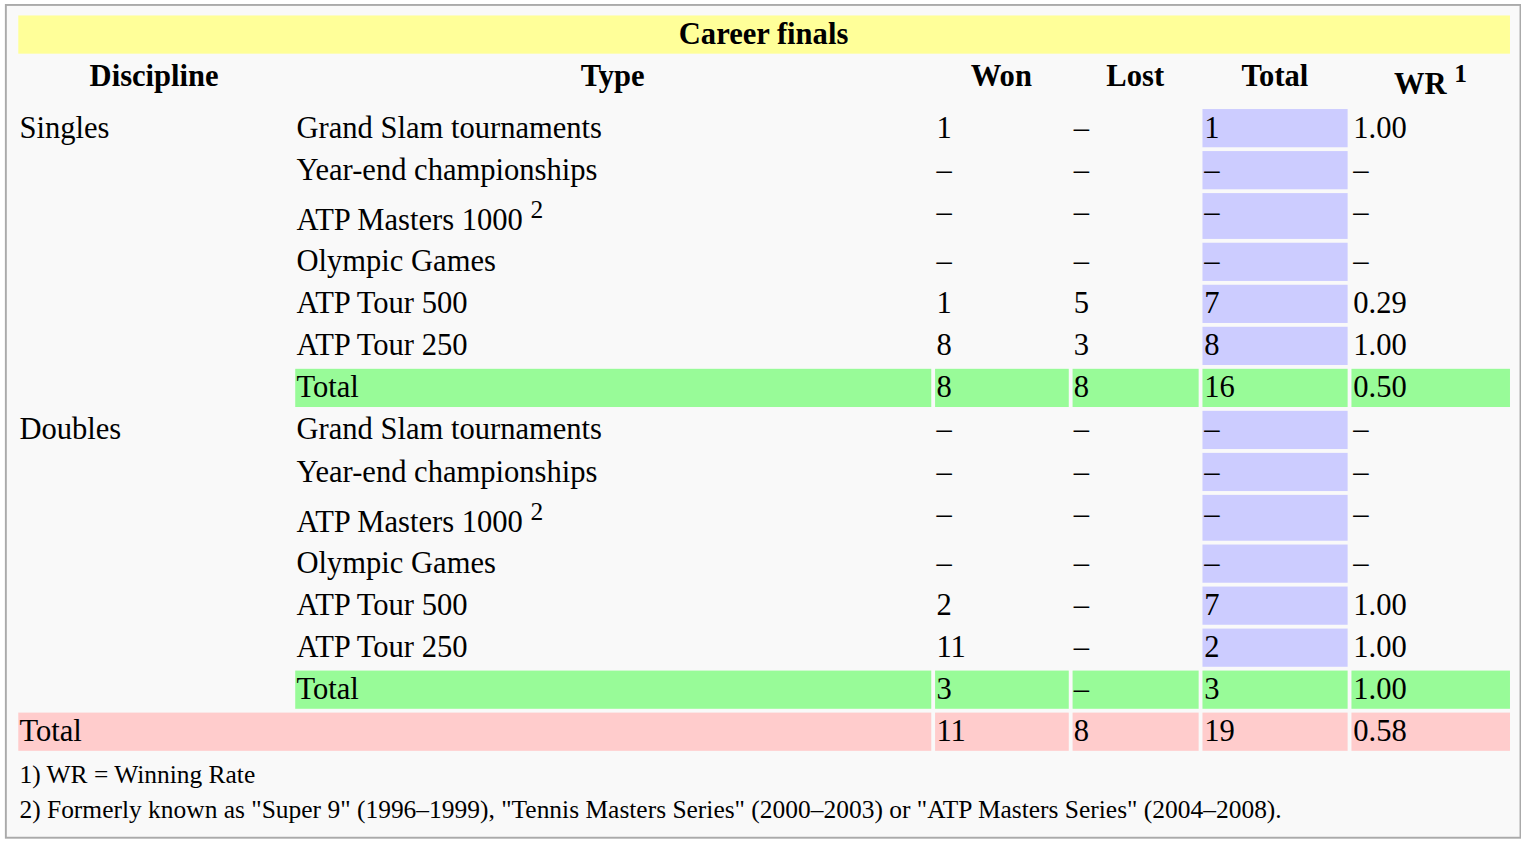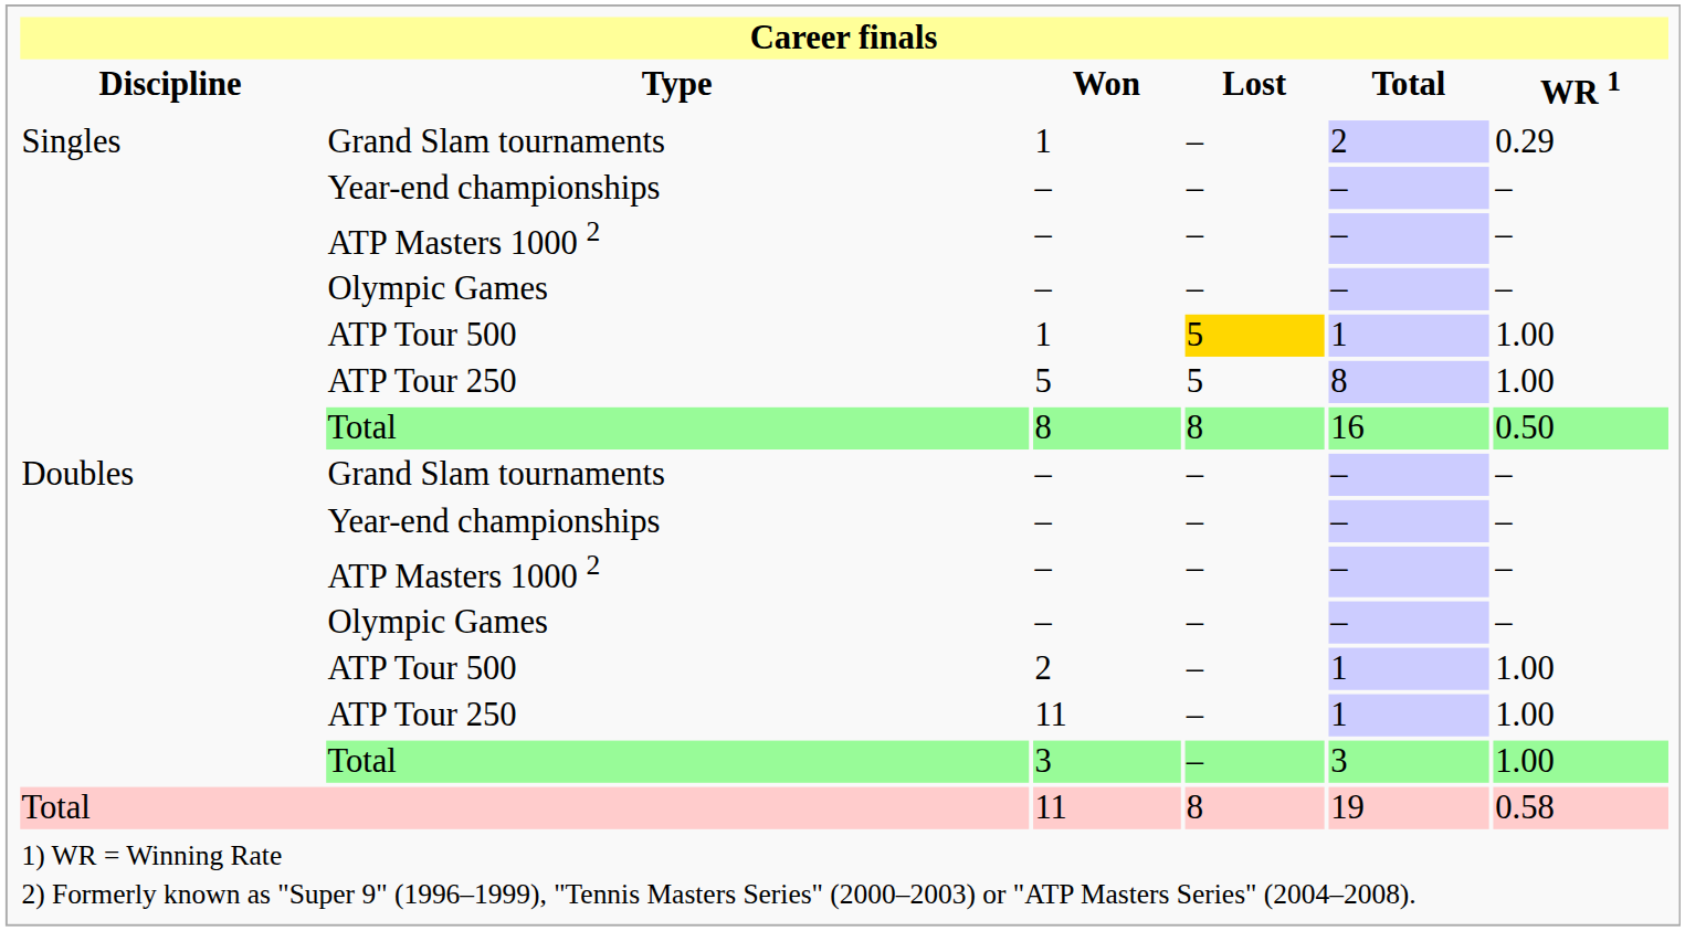 <table class="infobox vcard vevent" style="width:40%; width:40%">
 <tr bgcolor=FFFF99>
 <th colspan="6">Career finals</th>
 </tr>
 <tr>
 <th>Discipline</th>
 <th>Type</th>
 <th>Won</th>
 <th>Lost</th>
 <th>Total</th>
 <th>WR <sup>1</sup></th>
 </tr>
 <tr>
 <td rowspan="7">Singles</td>
 <td>Grand Slam tournaments</td>
 <td>1</td>
 <td>–</td>
-<td style="background:#ccf;">1</td>
-<td>1.00</td>
+<td style="background:#ccf;">2</td>
+<td>0.29</td>
 </tr>
 <tr>
 <td>Year-end championships</td>
 <td>–</td>
 <td>–</td>
 <td style="background:#ccf;">–</td>
 <td>–</td>
 </tr>
 <tr>
 <td>ATP Masters 1000 <sup>2</sup></td>
 <td>–</td>
 <td>–</td>
 <td style="background:#ccf;">–</td>
 <td>–</td>
 </tr>
 <tr>
 <td>Olympic Games</td>
 <td>–</td>
 <td>–</td>
 <td style="background:#ccf;">–</td>
 <td>–</td>
 </tr>
 <tr>
 <td>ATP Tour 500</td>
 <td>1</td>
-<td>5</td>
-<td style="background:#ccf;">7</td>
-<td>0.29</td>
+<td style="background: gold;">5</td>
+<td style="background:#ccf;">1</td>
+<td>1.00</td>
 </tr>
 <tr>
 <td>ATP Tour 250</td>
-<td>8</td>
-<td>3</td>
+<td>5</td>
+<td>5</td>
 <td style="background:#ccf;">8</td>
 <td>1.00</td>
 </tr>
 <tr bgcolor="98fb98">
 <td>Total</td>
 <td>8</td>
 <td>8</td>
 <td>16</td>
 <td>0.50</td>
 </tr>
 <tr>
 <td rowspan="7">Doubles</td>
 <td>Grand Slam tournaments</td>
 <td>–</td>
 <td>–</td>
 <td style="background:#ccf;">–</td>
 <td>–</td>
 </tr>
 <tr>
 <td>Year-end championships</td>
 <td>–</td>
 <td>–</td>
 <td style="background:#ccf;">–</td>
 <td>–</td>
 </tr>
 <tr>
 <td>ATP Masters 1000 <sup>2</sup></td>
 <td>–</td>
 <td>–</td>
 <td style="background:#ccf;">–</td>
 <td>–</td>
 </tr>
 <tr>
 <td>Olympic Games</td>
 <td>–</td>
 <td>–</td>
 <td style="background:#ccf;">–</td>
 <td>–</td>
 </tr>
 <tr>
 <td>ATP Tour 500</td>
 <td>2</td>
 <td>–</td>
-<td style="background:#ccf;">7</td>
+<td style="background:#ccf;">1</td>
 <td>1.00</td>
 </tr>
 <tr>
 <td>ATP Tour 250</td>
 <td>11</td>
 <td>–</td>
-<td style="background:#ccf;">2</td>
+<td style="background:#ccf;">1</td>
 <td>1.00</td>
 </tr>
 <tr bgcolor="98fb98">
 <td>Total</td>
 <td>3</td>
 <td>–</td>
 <td>3</td>
 <td>1.00</td>
 </tr>
 <tr bgcolor="FFCCCC">
 <td colspan="2">Total</td>
 <td>11</td>
 <td>8</td>
 <td>19</td>
 <td>0.58</td>
 </tr>
 <tr>
 <td colspan="6"><small>1) WR = Winning Rate</small><br><small>2) Formerly known as "Super 9" (1996–1999), "Tennis Masters Series" (2000–2003) or "ATP Masters Series" (2004–2008).</small></td>
 </tr>
 </table>
